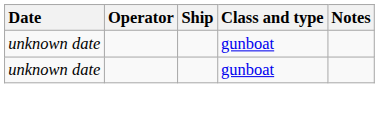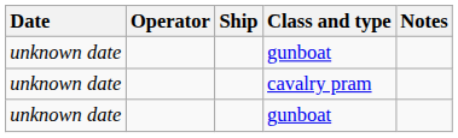 <table class="wikitable nowraplinks">
 <tr>
 <th style="text-align: left">Date</th>
 <th style="text-align: left">Operator</th>
 <th style="text-align: left">Ship</th>
 <th style="text-align: left">Class and type</th>
 <th style="text-align: left">Notes</th>
 </tr>
 <tr ---->
 <td><em>unknown date</em></td>
 <td></td>
 <td><strong></strong></td>
 <td><a href='#'>gunboat</a></td>
 <td></td>
 </tr>
 <tr ---->
 <td><em>unknown date</em></td>
 <td></td>
 <td><strong></strong></td>
+<td><a href='#'>cavalry pram</a></td>
+<td></td>
+</tr>
+<tr ---->
+<td><em>unknown date</em></td>
+<td></td>
+<td><strong></strong></td>
 <td><a href='#'>gunboat</a></td>
 <td></td>
 </tr>
 </table>
